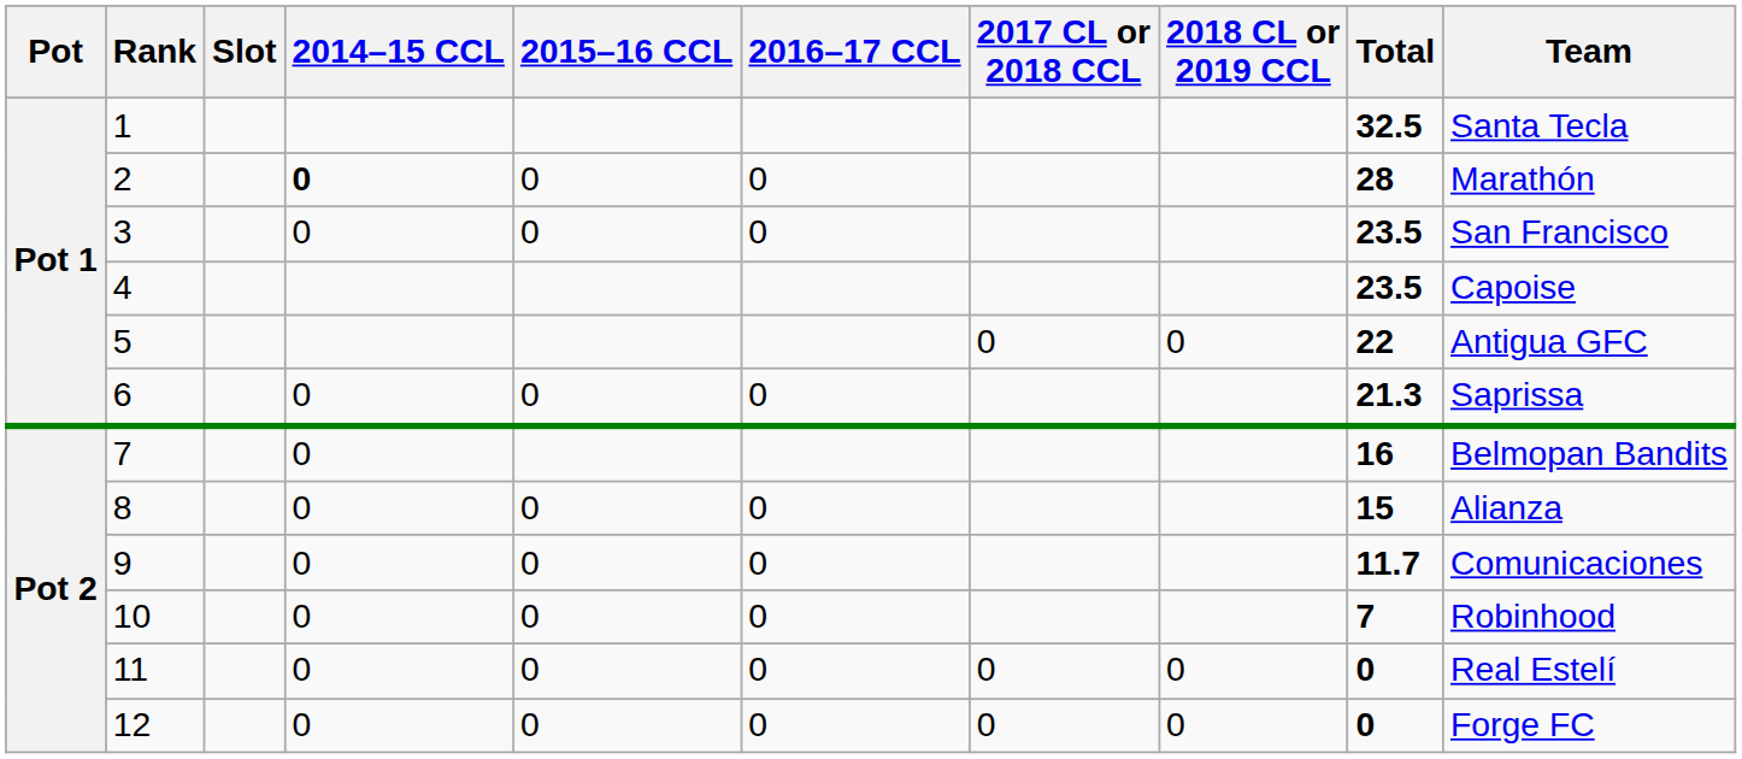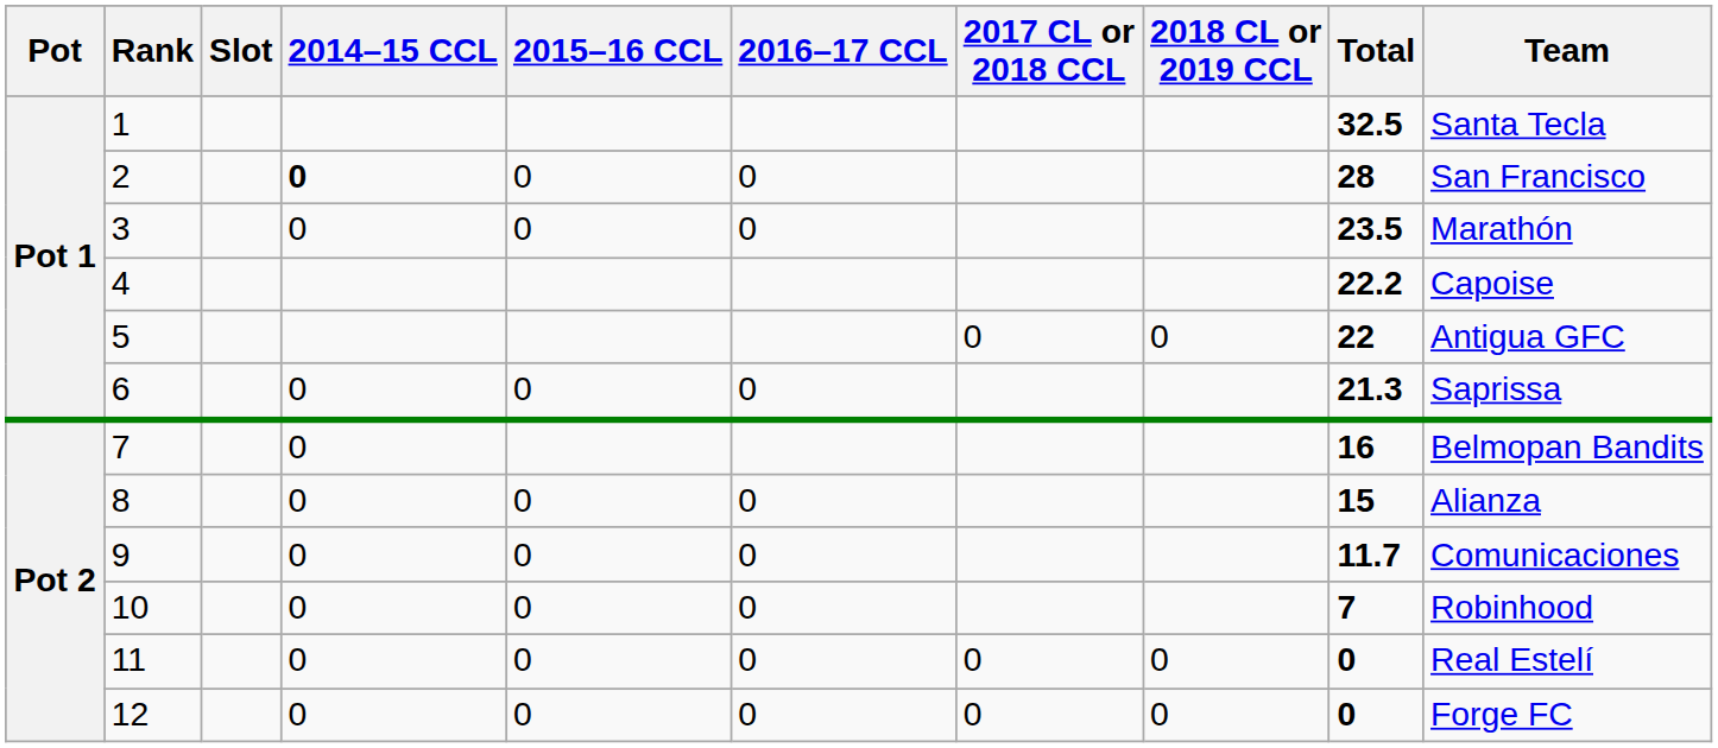 <table class="wikitable sortable">
 <tr>
 <th>Pot</th>
 <th>Rank</th>
 <th>Slot</th>
 <th><a href='#'>2014–15 CCL</a></th>
 <th><a href='#'>2015–16 CCL</a></th>
 <th><a href='#'>2016–17 CCL</a></th>
 <th><a href='#'>2017 CL</a> or<br><a href='#'>2018 CCL</a></th>
 <th><a href='#'>2018 CL</a> or<br><a href='#'>2019 CCL</a></th>
 <th>Total</th>
 <th>Team</th>
 </tr>
 <tr>
 <th rowspan=6>Pot 1</th>
 <td>1</td>
 <td></td>
 <td></td>
 <td></td>
 <td></td>
 <td></td>
 <td></td>
 <td><strong>32.5</strong></td>
 <td> <a href='#'>Santa Tecla</a></td>
 </tr>
 <tr>
 <td>2</td>
 <td></td>
 <td><strong>0</strong></td>
 <td>0</td>
 <td>0</td>
 <td></td>
 <td></td>
 <td><strong>28</strong></td>
-<td> <a href='#'>Marathón</a></td>
+<td> <a href='#'>San Francisco</a></td>
 </tr>
 <tr>
 <td>3</td>
 <td></td>
 <td>0</td>
 <td>0</td>
 <td>0</td>
 <td></td>
 <td></td>
 <td><strong>23.5</strong></td>
-<td> <a href='#'>San Francisco</a></td>
+<td> <a href='#'>Marathón</a></td>
 </tr>
 <tr>
 <td>4</td>
 <td></td>
 <td></td>
 <td></td>
 <td></td>
 <td></td>
 <td></td>
-<td><strong>23.5</strong></td>
+<td><strong>22.2</strong></td>
 <td> <a href='#'>Capoise</a></td>
 </tr>
 <tr>
 <td>5</td>
 <td></td>
 <td></td>
 <td></td>
 <td></td>
 <td>0</td>
 <td>0</td>
 <td><strong>22</strong></td>
 <td> <a href='#'>Antigua GFC</a></td>
 </tr>
 <tr>
 <td>6</td>
 <td></td>
 <td>0</td>
 <td>0</td>
 <td>0</td>
 <td></td>
 <td></td>
 <td><strong>21.3</strong></td>
 <td> <a href='#'>Saprissa</a></td>
 </tr>
 <tr style="border-top:3px solid green;">
 <th rowspan=6>Pot 2</th>
 <td>7</td>
 <td></td>
 <td>0</td>
 <td></td>
 <td></td>
 <td></td>
 <td></td>
 <td><strong>16</strong></td>
 <td> <a href='#'>Belmopan Bandits</a></td>
 </tr>
 <tr>
 <td>8</td>
 <td></td>
 <td>0</td>
 <td>0</td>
 <td>0</td>
 <td></td>
 <td></td>
 <td><strong>15</strong></td>
 <td> <a href='#'>Alianza</a></td>
 </tr>
 <tr>
 <td>9</td>
 <td></td>
 <td>0</td>
 <td>0</td>
 <td>0</td>
 <td></td>
 <td></td>
 <td><strong>11.7</strong></td>
 <td> <a href='#'>Comunicaciones</a></td>
 </tr>
 <tr>
 <td>10</td>
 <td></td>
 <td>0</td>
 <td>0</td>
 <td>0</td>
 <td></td>
 <td></td>
 <td><strong>7</strong></td>
 <td> <a href='#'>Robinhood</a></td>
 </tr>
 <tr>
 <td>11</td>
 <td></td>
 <td>0</td>
 <td>0</td>
 <td>0</td>
 <td>0</td>
 <td>0</td>
 <td><strong>0</strong></td>
 <td> <a href='#'>Real Estelí</a></td>
 </tr>
 <tr>
 <td>12</td>
 <td></td>
 <td>0</td>
 <td>0</td>
 <td>0</td>
 <td>0</td>
 <td>0</td>
 <td><strong>0</strong></td>
 <td> <a href='#'>Forge FC</a></td>
 </tr>
 </table>
